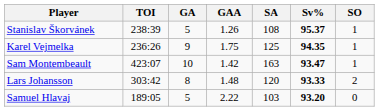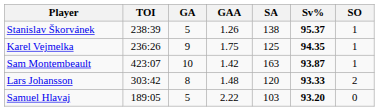 <table class="wikitable sortable" style="text-align:center;">
 <tr>
 <th style="width:170px;">Player</th>
 <th style="width:60px;">TOI</th>
 <th style="width:50px;">GA</th>
 <th style="width:60px;">GAA</th>
 <th style="width:50px;">SA</th>
 <th style="width:60px;">Sv%</th>
 <th style="width:50px;">SO</th>
 </tr>
 <tr>
 <td style="text-align:left;"> <a href='#'>Stanislav Škorvánek</a></td>
 <td>238:39</td>
 <td>5</td>
 <td>1.26</td>
-<td>108</td>
+<td>138</td>
 <td><strong>95.37</strong></td>
 <td>1</td>
 </tr>
 <tr>
 <td style="text-align:left;"> <a href='#'>Karel Vejmelka</a></td>
 <td>236:26</td>
 <td>9</td>
 <td>1.75</td>
 <td>125</td>
 <td><strong>94.35</strong></td>
 <td>1</td>
 </tr>
 <tr>
 <td style="text-align:left;"> <a href='#'>Sam Montembeault</a></td>
 <td>423:07</td>
 <td>10</td>
 <td>1.42</td>
 <td>163</td>
-<td><strong>93.47</strong></td>
+<td><strong>93.87</strong></td>
 <td>1</td>
 </tr>
 <tr>
 <td style="text-align:left;"> <a href='#'>Lars Johansson</a></td>
 <td>303:42</td>
 <td>8</td>
 <td>1.48</td>
 <td>120</td>
 <td><strong>93.33</strong></td>
 <td>2</td>
 </tr>
 <tr>
 <td style="text-align:left;"> <a href='#'>Samuel Hlavaj</a></td>
 <td>189:05</td>
 <td>5</td>
 <td>2.22</td>
 <td>103</td>
 <td><strong>93.20</strong></td>
 <td>0</td>
 </tr>
 </table>
